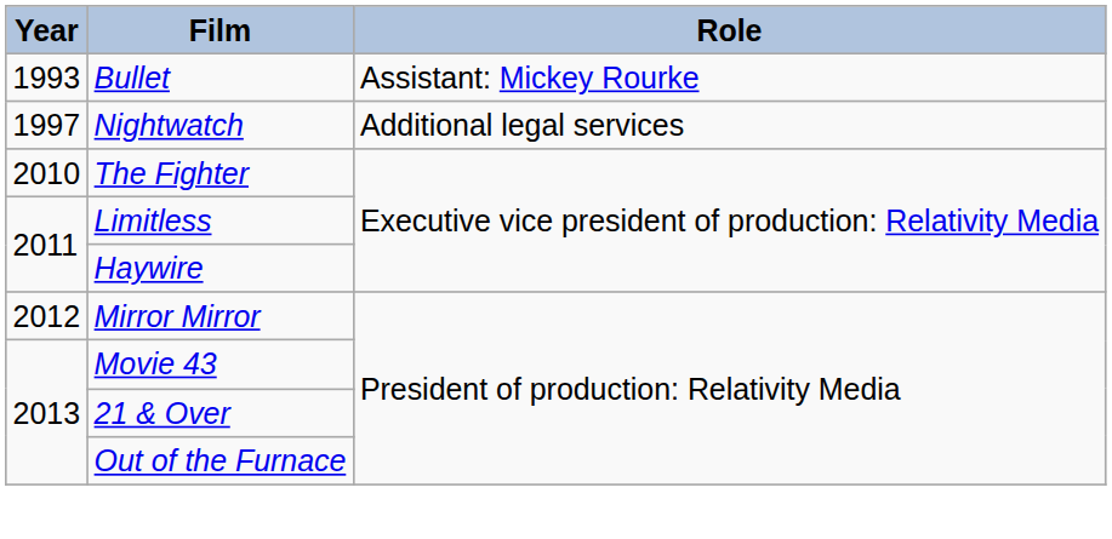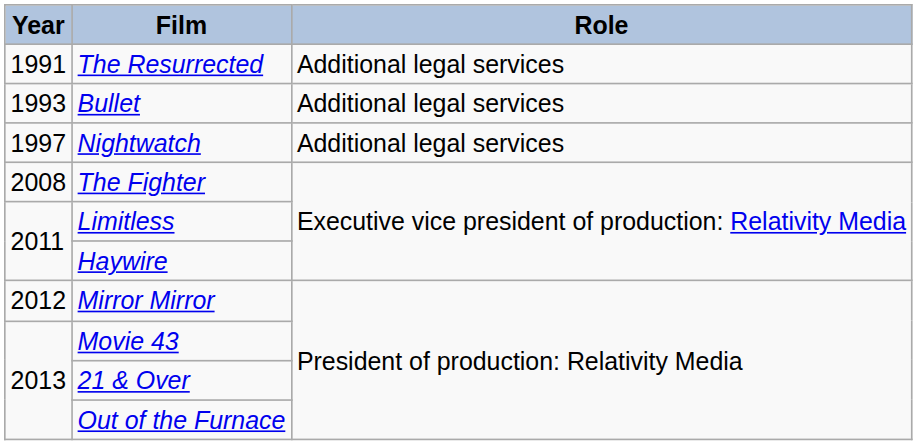 <table class="wikitable" style="font-size:95%;">
 <tr>
 <th style="background:#B0C4DE;">Year</th>
 <th style="background:#B0C4DE;">Film</th>
 <th style="background:#B0C4DE;">Role</th>
 </tr>
 <tr>
+<td>1991</td>
+<td><em><a href='#'>The Resurrected</a></em></td>
+<td>Additional legal services</td>
+</tr>
+<tr>
 <td>1993</td>
 <td><em><a href='#'>Bullet</a></em></td>
-<td>Assistant: <a href='#'>Mickey Rourke</a></td>
+<td>Additional legal services</td>
 </tr>
 <tr>
 <td>1997</td>
 <td><em><a href='#'>Nightwatch</a></em></td>
 <td>Additional legal services</td>
 </tr>
 <tr>
-<td>2010</td>
+<td>2008</td>
 <td><em><a href='#'>The Fighter</a></em></td>
 <td rowspan=3>Executive vice president of production: <a href='#'>Relativity Media</a></td>
 </tr>
 <tr>
 <td rowspan=2>2011</td>
 <td><em><a href='#'>Limitless</a></em></td>
 </tr>
 <tr>
 <td><em><a href='#'>Haywire</a></em></td>
 </tr>
 <tr>
 <td>2012</td>
 <td><em><a href='#'>Mirror Mirror</a></em></td>
 <td rowspan=4>President of production: Relativity Media</td>
 </tr>
 <tr>
 <td rowspan=3>2013</td>
 <td><em><a href='#'>Movie 43</a></em></td>
 </tr>
 <tr>
 <td><em><a href='#'>21 & Over</a></em></td>
 </tr>
 <tr>
 <td><em><a href='#'>Out of the Furnace</a></em></td>
 </tr>
 </table>
